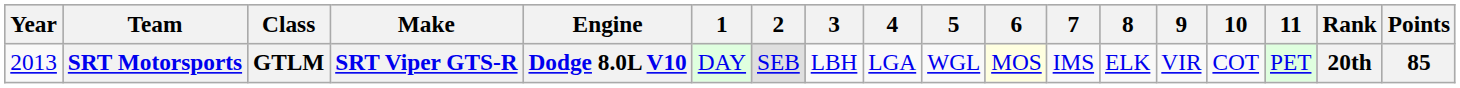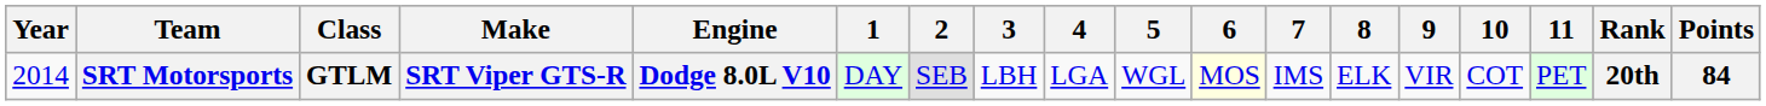 <table class="wikitable" style="text-align:center; font-size:90%">
 <tr>
 <th>Year</th>
 <th>Team</th>
 <th>Class</th>
 <th>Make</th>
 <th>Engine</th>
 <th>1</th>
 <th>2</th>
 <th>3</th>
 <th>4</th>
 <th>5</th>
 <th>6</th>
 <th>7</th>
 <th>8</th>
 <th>9</th>
 <th>10</th>
 <th>11</th>
 <th>Rank</th>
 <th>Points</th>
 </tr>
 <tr>
-<td><a href='#'>2013</a></td>
+<td><a href='#'>2014</a></td>
 <th><a href='#'>SRT Motorsports</a></th>
 <th>GTLM</th>
 <th><a href='#'>SRT Viper GTS-R</a></th>
 <th><a href='#'>Dodge</a> 8.0L <a href='#'>V10</a></th>
 <td style="background:#DFFFDF;"><a href='#'>DAY</a><br></td>
 <td style="background:#DFDFDF;"><a href='#'>SEB</a><br></td>
 <td><a href='#'>LBH</a></td>
 <td><a href='#'>LGA</a></td>
 <td><a href='#'>WGL</a></td>
 <td style="background: lightyellow;"><a href='#'>MOS</a></td>
 <td><a href='#'>IMS</a></td>
 <td><a href='#'>ELK</a></td>
 <td><a href='#'>VIR</a></td>
 <td><a href='#'>COT</a></td>
 <td style="background:#dfffdf;"><a href='#'>PET</a><br></td>
 <th>20th</th>
-<th>85</th>
+<th>84</th>
 </tr>
 </table>
